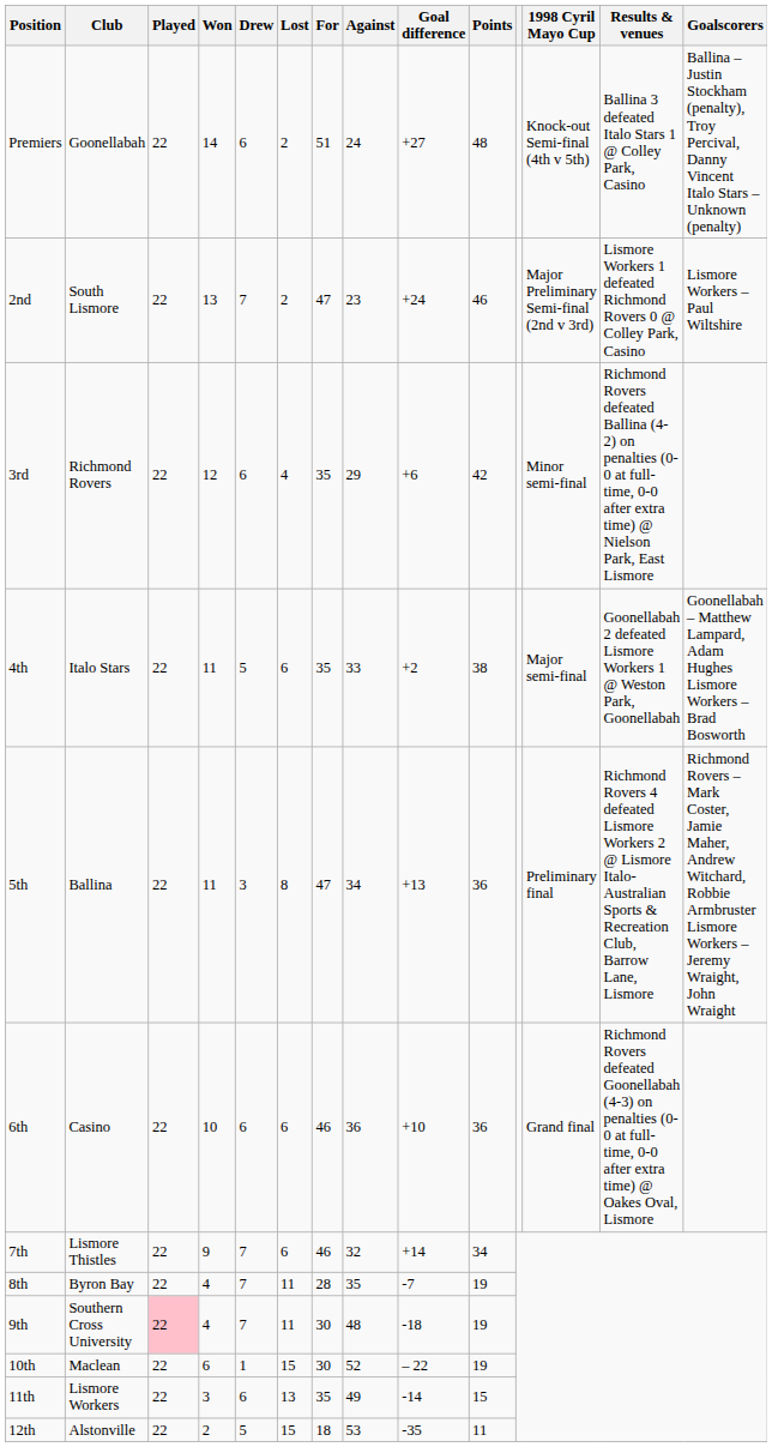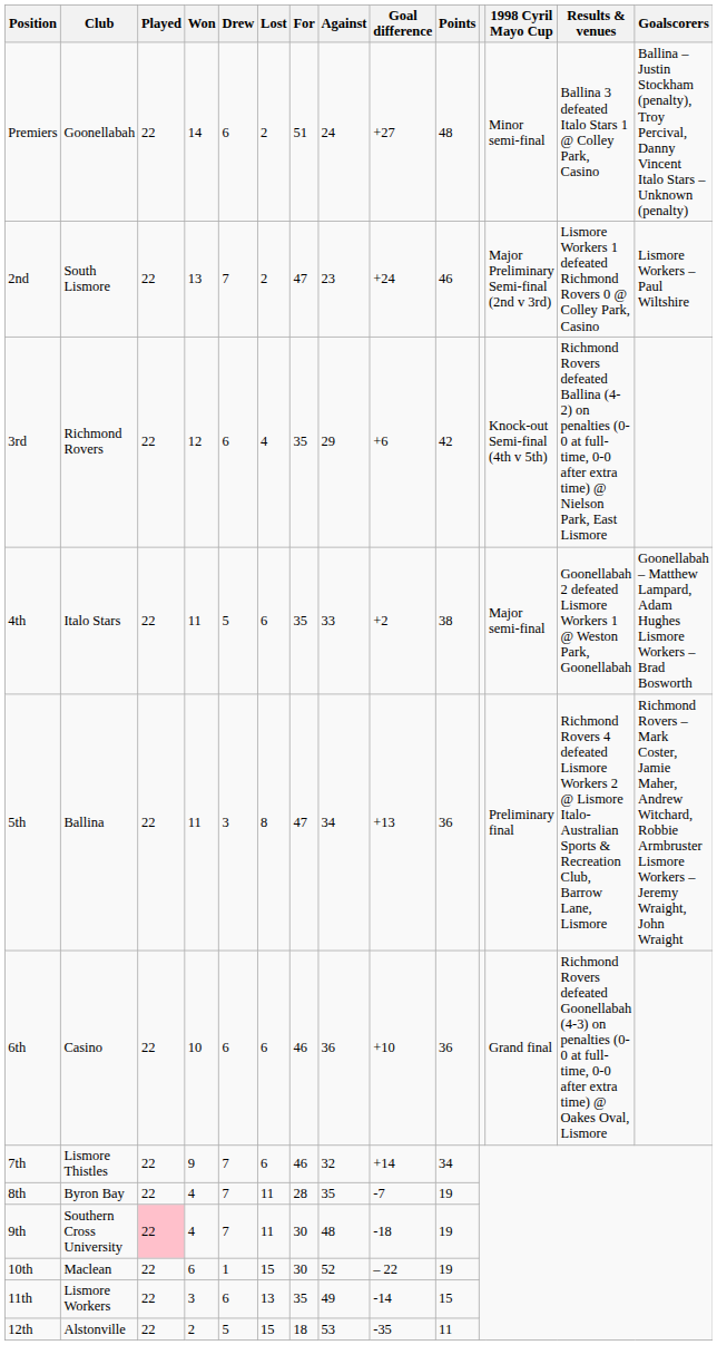 <table class="wikitable">
 <tr>
 <th>Position</th>
 <th>Club</th>
 <th>Played</th>
 <th>Won</th>
 <th>Drew</th>
 <th>Lost</th>
 <th>For</th>
 <th>Against</th>
 <th>Goal difference</th>
 <th>Points</th>
 <th></th>
 <th>1998 Cyril Mayo Cup</th>
 <th>Results & venues</th>
 <th>Goalscorers</th>
 </tr>
 <tr>
 <td>Premiers</td>
 <td>Goonellabah</td>
 <td>22</td>
 <td>14</td>
 <td>6</td>
 <td>2</td>
 <td>51</td>
 <td>24</td>
 <td>+27</td>
 <td>48</td>
 <td></td>
-<td>Knock-out Semi-final (4th v 5th)</td>
+<td>Minor semi-final</td>
 <td>Ballina 3 defeated Italo Stars 1 @ Colley Park, Casino</td>
 <td>Ballina – Justin Stockham (penalty), Troy Percival, Danny Vincent<br>Italo Stars – Unknown (penalty)</td>
 </tr>
 <tr>
 <td>2nd</td>
 <td>South Lismore</td>
 <td>22</td>
 <td>13</td>
 <td>7</td>
 <td>2</td>
 <td>47</td>
 <td>23</td>
 <td>+24</td>
 <td>46</td>
 <td></td>
 <td>Major Preliminary Semi-final (2nd v 3rd)</td>
 <td>Lismore Workers 1 defeated Richmond Rovers 0 @ Colley Park, Casino</td>
 <td>Lismore Workers – Paul Wiltshire</td>
 </tr>
 <tr>
 <td>3rd</td>
 <td>Richmond Rovers</td>
 <td>22</td>
 <td>12</td>
 <td>6</td>
 <td>4</td>
 <td>35</td>
 <td>29</td>
 <td>+6</td>
 <td>42</td>
 <td></td>
-<td>Minor semi-final</td>
+<td>Knock-out Semi-final (4th v 5th)</td>
 <td>Richmond Rovers defeated Ballina (4-2) on penalties (0-0 at full-time, 0-0 after extra time) @ Nielson Park, East Lismore</td>
 <td></td>
 </tr>
 <tr>
 <td>4th</td>
 <td>Italo Stars</td>
 <td>22</td>
 <td>11</td>
 <td>5</td>
 <td>6</td>
 <td>35</td>
 <td>33</td>
 <td>+2</td>
 <td>38</td>
 <td></td>
 <td>Major semi-final</td>
 <td>Goonellabah 2 defeated Lismore Workers 1 @ Weston Park, Goonellabah</td>
 <td>Goonellabah – Matthew Lampard, Adam Hughes<br>Lismore Workers – Brad Bosworth</td>
 </tr>
 <tr>
 <td>5th</td>
 <td>Ballina</td>
 <td>22</td>
 <td>11</td>
 <td>3</td>
 <td>8</td>
 <td>47</td>
 <td>34</td>
 <td>+13</td>
 <td>36</td>
 <td></td>
 <td>Preliminary final</td>
 <td>Richmond Rovers 4 defeated Lismore Workers 2 @ Lismore Italo-Australian Sports & Recreation Club, Barrow Lane, Lismore</td>
 <td>Richmond Rovers – Mark Coster, Jamie Maher, Andrew Witchard, Robbie Armbruster<br>Lismore Workers – Jeremy Wraight, John Wraight</td>
 </tr>
 <tr>
 <td>6th</td>
 <td>Casino</td>
 <td>22</td>
 <td>10</td>
 <td>6</td>
 <td>6</td>
 <td>46</td>
 <td>36</td>
 <td>+10</td>
 <td>36</td>
 <td></td>
 <td>Grand final</td>
 <td>Richmond Rovers defeated Goonellabah (4-3) on penalties (0-0 at full-time, 0-0 after extra time) @ Oakes Oval, Lismore</td>
 <td></td>
 </tr>
 <tr>
 <td>7th</td>
 <td>Lismore Thistles</td>
 <td>22</td>
 <td>9</td>
 <td>7</td>
 <td>6</td>
 <td>46</td>
 <td>32</td>
 <td>+14</td>
 <td>34</td>
 </tr>
 <tr>
 <td>8th</td>
 <td>Byron Bay</td>
 <td>22</td>
 <td>4</td>
 <td>7</td>
 <td>11</td>
 <td>28</td>
 <td>35</td>
 <td>-7</td>
 <td>19</td>
 </tr>
 <tr>
 <td>9th</td>
 <td>Southern Cross University</td>
 <td style="background: pink;">22</td>
 <td>4</td>
 <td>7</td>
 <td>11</td>
 <td>30</td>
 <td>48</td>
 <td>-18</td>
 <td>19</td>
 </tr>
 <tr>
 <td>10th</td>
 <td>Maclean</td>
 <td>22</td>
 <td>6</td>
 <td>1</td>
 <td>15</td>
 <td>30</td>
 <td>52</td>
 <td>– 22</td>
 <td>19</td>
 </tr>
 <tr>
 <td>11th</td>
 <td>Lismore Workers</td>
 <td>22</td>
 <td>3</td>
 <td>6</td>
 <td>13</td>
 <td>35</td>
 <td>49</td>
 <td>-14</td>
 <td>15</td>
 </tr>
 <tr>
 <td>12th</td>
 <td>Alstonville</td>
 <td>22</td>
 <td>2</td>
 <td>5</td>
 <td>15</td>
 <td>18</td>
 <td>53</td>
 <td>-35</td>
 <td>11</td>
 </tr>
 </table>
